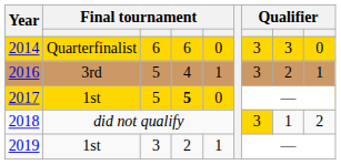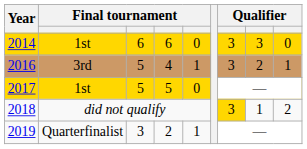 <table class="wikitable" style="text-align: center; font-size=85%">
 <tr>
 <th rowspan=2>Year</th>
 <th colspan=4>Final tournament</th>
 <th rowspan=7></th>
 <th colspan=3>Qualifier</th>
 </tr>
 <tr>
 <th></th>
 <th width=25px></th>
 <th width=25px></th>
 <th width=25px></th>
 <th width=25px></th>
 <th width=25px></th>
 <th width=25px></th>
 </tr>
 <tr bgcolor="gold">
 <td> <a href='#'>2014</a></td>
-<td>Quarterfinalist</td>
+<td>1st </td>
 <td>6</td>
 <td>6</td>
 <td>0</td>
 <td>3</td>
 <td>3</td>
 <td>0</td>
 </tr>
 <tr bgcolor="#cc9966">
 <td> <a href='#'>2016</a></td>
 <td>3rd </td>
 <td>5</td>
 <td>4</td>
 <td>1</td>
 <td>3</td>
 <td>2</td>
 <td>1</td>
 </tr>
 <tr bgcolor="gold">
 <td> <a href='#'>2017</a></td>
 <td>1st </td>
 <td>5</td>
-<td><strong>5</strong></td>
+<td>5</td>
 <td>0</td>
 <td colspan=3 bgcolor=white>—</td>
 </tr>
 <tr>
 <td> <a href='#'>2018</a></td>
 <td colspan=4><em>did not qualify</em></td>
 <td style="background: gold;">3</td>
 <td>1</td>
 <td>2</td>
 </tr>
 <tr>
 <td> <a href='#'>2019</a></td>
-<td>1st </td>
+<td>Quarterfinalist</td>
 <td>3</td>
 <td>2</td>
 <td>1</td>
 <td colspan=3 bgcolor=white>—</td>
 </tr>
 </table>
